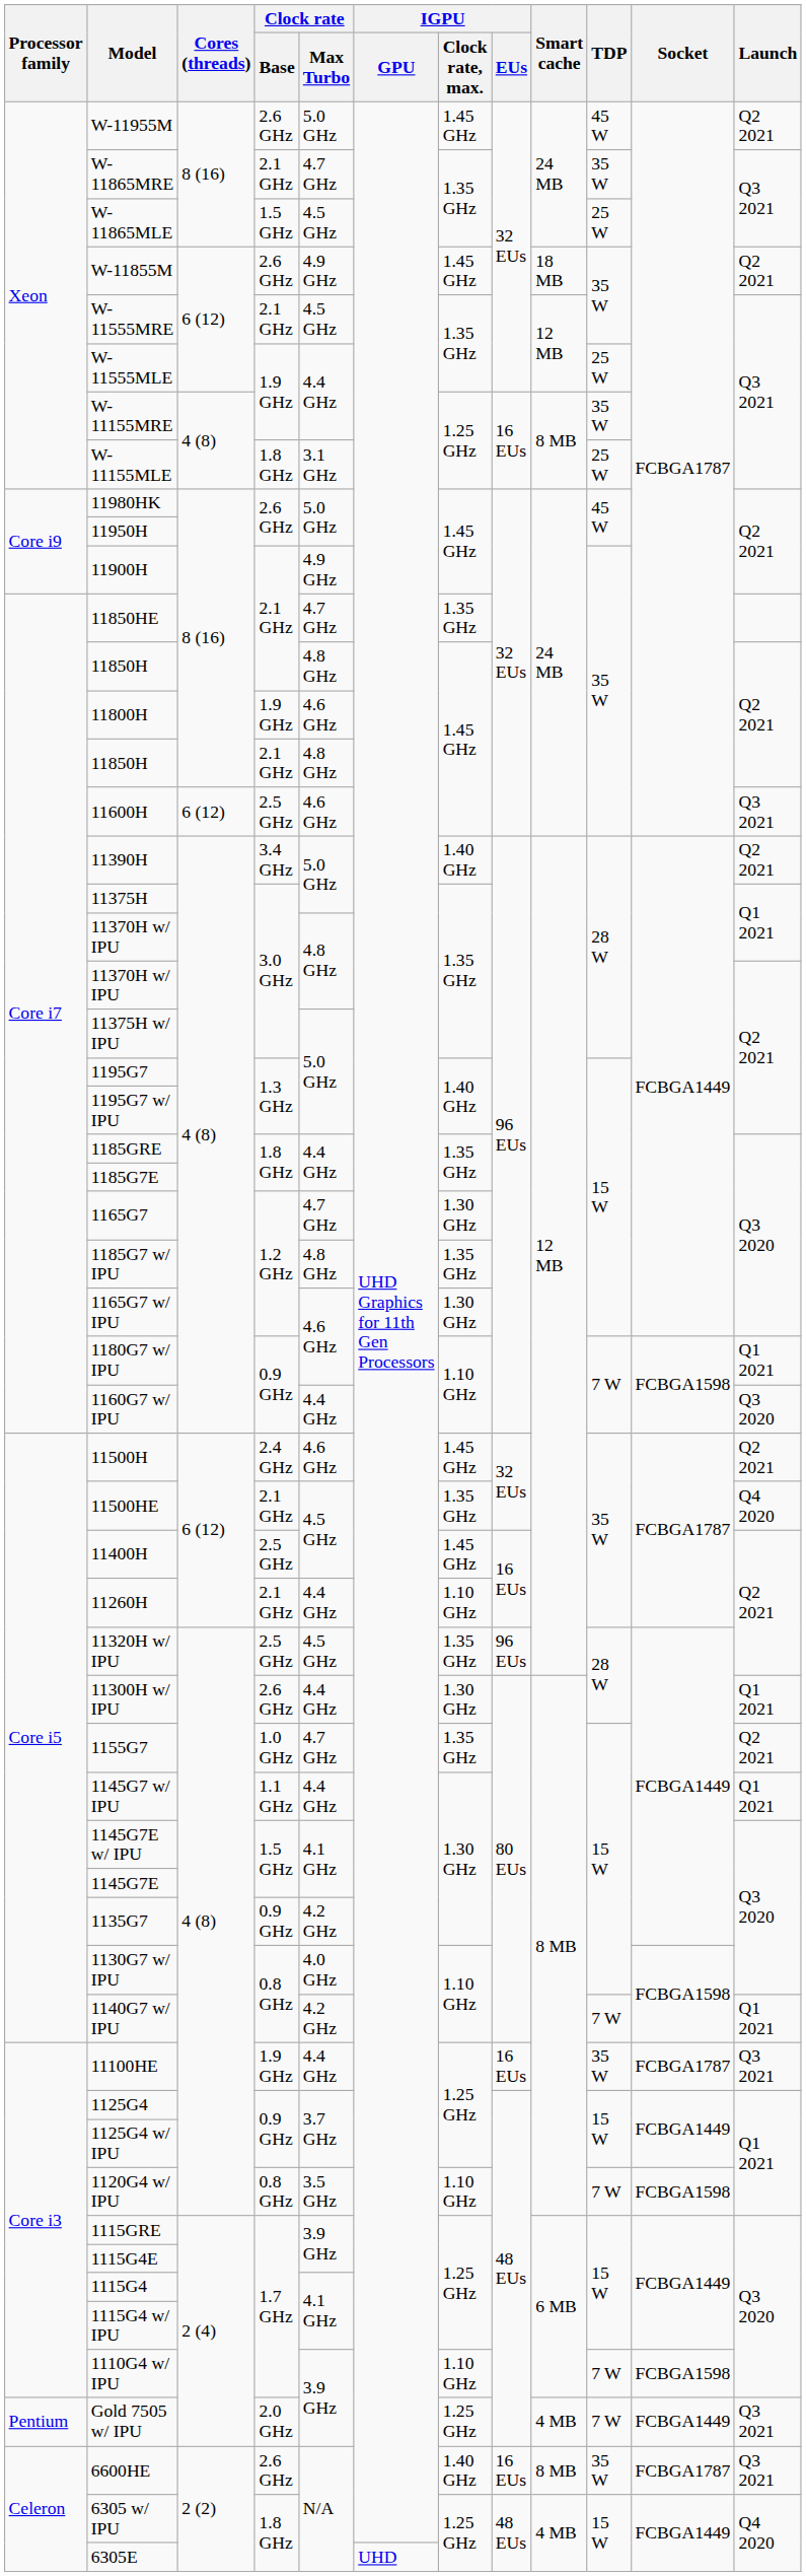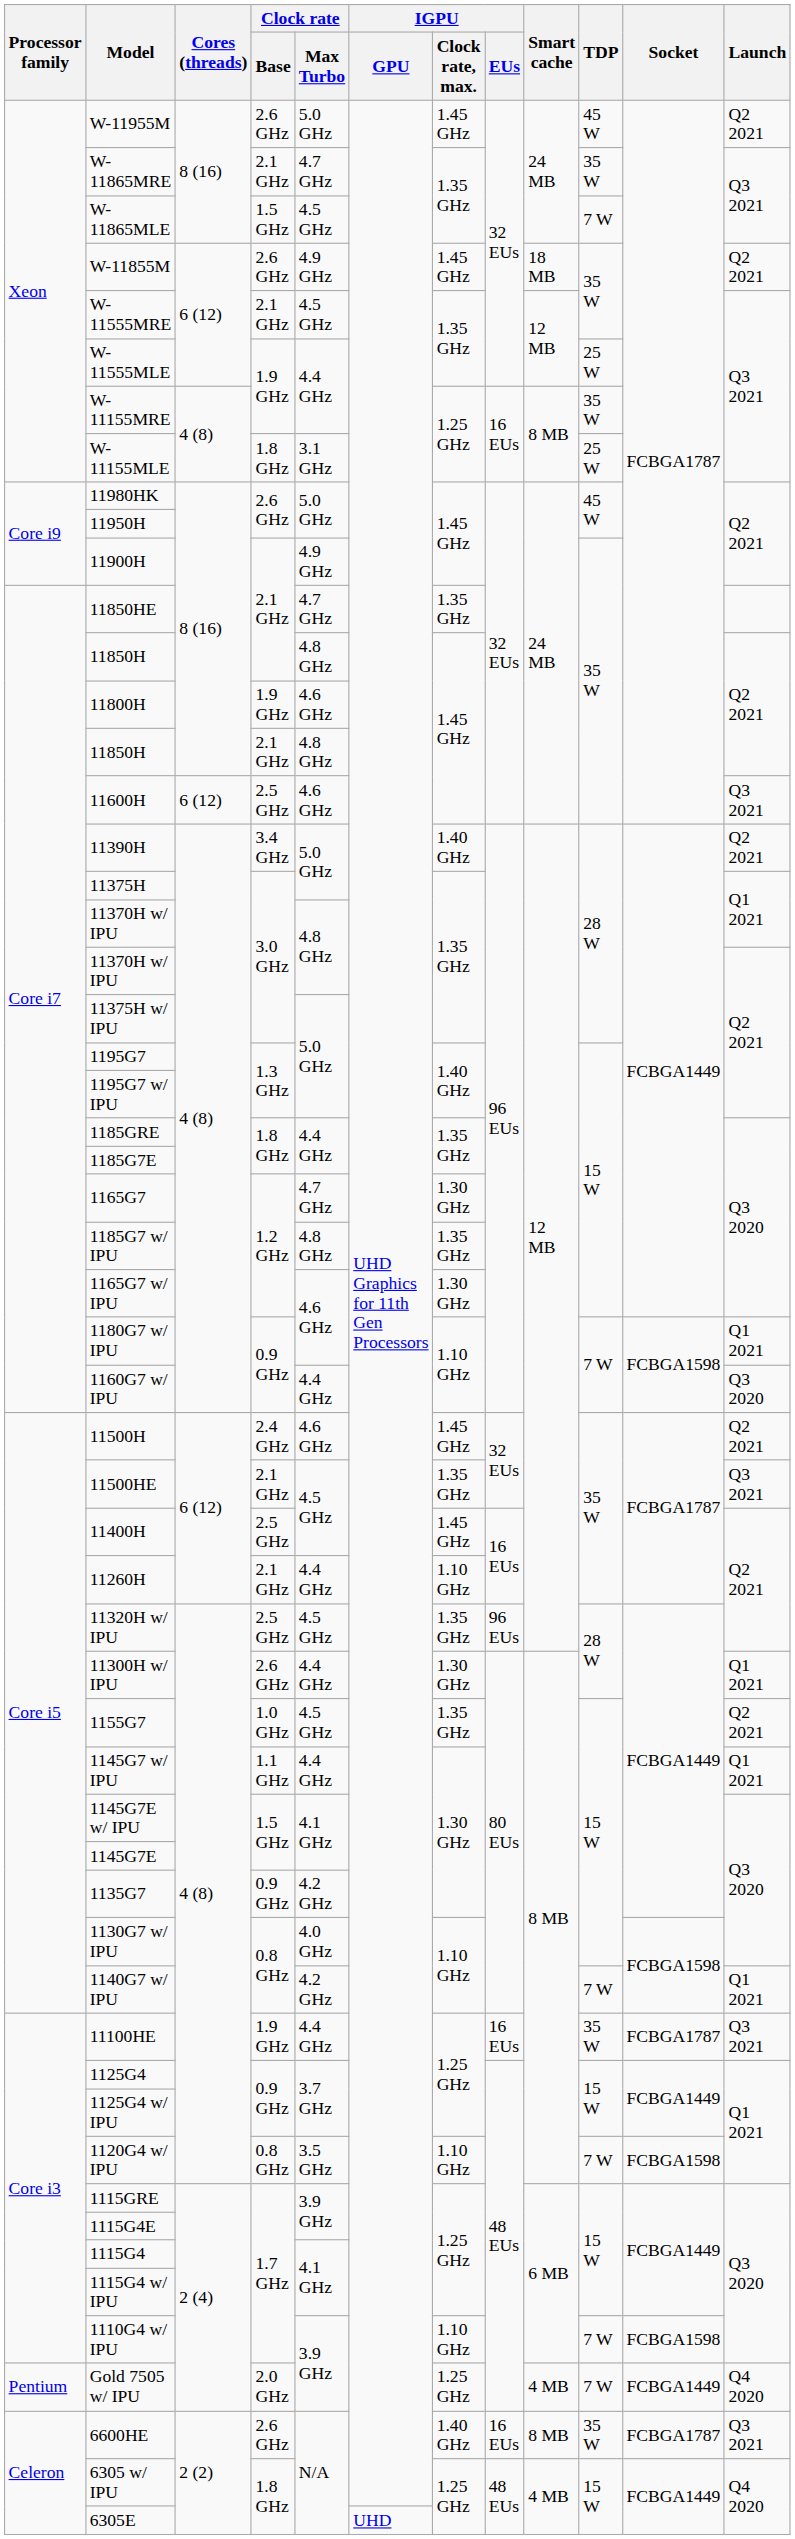 <table class="wikitable sortable sort-under">
 <tr>
 <th rowspan="2">Processor<br>family</th>
 <th rowspan="2">Model</th>
 <th rowspan="2"><a href='#'>Cores</a><br>(<a href='#'>threads</a>)</th>
 <th colspan="2"><a href='#'>Clock rate</a></th>
 <th colspan="3"><a href='#'>IGPU</a></th>
 <th rowspan="2">Smart<br>cache</th>
 <th rowspan="2">TDP</th>
 <th rowspan="2">Socket</th>
 <th rowspan="2">Launch</th>
 </tr>
 <tr>
 <th>Base</th>
 <th>Max<br><a href='#'>Turbo</a></th>
 <th><a href='#'>GPU</a></th>
 <th>Clock rate, max.</th>
 <th><a href='#'>EUs</a></th>
 </tr>
 <tr>
 <td rowspan="8"><a href='#'>Xeon</a></td>
 <td>W-11955M</td>
 <td rowspan="3">8 (16)</td>
 <td>2.6 GHz</td>
 <td>5.0 GHz</td>
 <td rowspan="55"><a href='#'>UHD Graphics</a><br><a href='#'>for 11th Gen</a><br><a href='#'>Processors</a></td>
 <td>1.45 GHz</td>
 <td rowspan="6">32 EUs</td>
 <td rowspan="3">24 MB</td>
 <td>45 W</td>
 <td rowspan="16">FCBGA1787</td>
 <td>Q2 2021</td>
 </tr>
 <tr>
 <td>W-11865MRE</td>
 <td>2.1 GHz</td>
 <td>4.7 GHz</td>
 <td rowspan="2">1.35 GHz</td>
 <td>35 W</td>
 <td rowspan="2">Q3 2021</td>
 </tr>
 <tr>
 <td>W-11865MLE</td>
 <td>1.5 GHz</td>
 <td>4.5 GHz</td>
-<td>25 W</td>
+<td>7 W</td>
 </tr>
 <tr>
 <td>W-11855M</td>
 <td rowspan="3">6 (12)</td>
 <td>2.6 GHz</td>
 <td>4.9 GHz</td>
 <td>1.45 GHz</td>
 <td>18 MB</td>
 <td rowspan="2">35 W</td>
 <td>Q2 2021</td>
 </tr>
 <tr>
 <td>W-11555MRE</td>
 <td>2.1 GHz</td>
 <td>4.5 GHz</td>
 <td rowspan="2">1.35 GHz</td>
 <td rowspan="2">12 MB</td>
 <td rowspan="4">Q3 2021</td>
 </tr>
 <tr>
 <td>W-11555MLE</td>
 <td rowspan="2">1.9 GHz</td>
 <td rowspan="2">4.4 GHz</td>
 <td>25 W</td>
 </tr>
 <tr>
 <td>W-11155MRE</td>
 <td rowspan="2">4 (8)</td>
 <td rowspan="2">1.25 GHz</td>
 <td rowspan="2">16 EUs</td>
 <td rowspan="2">8 MB</td>
 <td>35 W</td>
 </tr>
 <tr>
 <td>W-11155MLE</td>
 <td>1.8 GHz</td>
 <td>3.1 GHz</td>
 <td>25 W</td>
 </tr>
 <tr>
 <td rowspan="3"><a href='#'>Core i9</a></td>
 <td>11980HK</td>
 <td rowspan="7">8 (16)</td>
 <td rowspan="2">2.6 GHz</td>
 <td rowspan="2">5.0 GHz</td>
 <td rowspan="3">1.45 GHz</td>
 <td rowspan="8">32 EUs</td>
 <td rowspan="8">24 MB</td>
 <td rowspan="2">45 W</td>
 <td rowspan="3">Q2 2021</td>
 </tr>
 <tr>
 <td>11950H</td>
 </tr>
 <tr>
 <td>11900H</td>
 <td rowspan="3">2.1 GHz</td>
 <td>4.9 GHz</td>
 <td rowspan="6">35 W</td>
 </tr>
 <tr>
 <td rowspan="19"><a href='#'>Core i7</a></td>
 <td>11850HE</td>
 <td>4.7 GHz</td>
 <td>1.35 GHz</td>
 </tr>
 <tr>
 <td>11850H</td>
 <td>4.8 GHz</td>
 <td rowspan="4">1.45 GHz</td>
 <td rowspan="3">Q2 2021</td>
 </tr>
 <tr>
 <td>11800H</td>
 <td>1.9 GHz</td>
 <td>4.6 GHz</td>
 </tr>
 <tr>
 <td>11850H</td>
 <td>2.1 GHz</td>
 <td>4.8 GHz</td>
 </tr>
 <tr>
 <td>11600H</td>
 <td>6 (12)</td>
 <td>2.5 GHz</td>
 <td>4.6 GHz</td>
 <td>Q3 2021</td>
 </tr>
 <tr>
 <td>11390H</td>
 <td rowspan="14">4 (8)</td>
 <td>3.4 GHz</td>
 <td rowspan="2">5.0 GHz</td>
 <td>1.40 GHz</td>
 <td rowspan="14">96 EUs</td>
 <td rowspan="19">12 MB</td>
 <td rowspan="5">28 W</td>
 <td rowspan="12">FCBGA1449</td>
 <td>Q2 2021</td>
 </tr>
 <tr>
 <td>11375H</td>
 <td rowspan="4">3.0 GHz</td>
 <td rowspan="4">1.35 GHz</td>
 <td rowspan="2">Q1 2021</td>
 </tr>
 <tr>
 <td>11370H w/ IPU</td>
 <td rowspan="2">4.8 GHz</td>
 </tr>
 <tr>
 <td>11370H w/ IPU</td>
 <td rowspan="4">Q2 2021</td>
 </tr>
 <tr>
 <td>11375H w/ IPU</td>
 <td rowspan="3">5.0 GHz</td>
 </tr>
 <tr>
 <td>1195G7</td>
 <td rowspan="2">1.3 GHz</td>
 <td rowspan="2">1.40 GHz</td>
 <td rowspan="7">15 W</td>
 </tr>
 <tr>
 <td>1195G7 w/ IPU</td>
 </tr>
 <tr>
 <td>1185GRE</td>
 <td rowspan="2">1.8 GHz</td>
 <td rowspan="2">4.4 GHz</td>
 <td rowspan="2">1.35 GHz</td>
 <td rowspan="5">Q3 2020</td>
 </tr>
 <tr>
 <td>1185G7E</td>
 </tr>
 <tr>
 <td>1165G7</td>
 <td rowspan="3">1.2 GHz</td>
 <td>4.7 GHz</td>
 <td>1.30 GHz</td>
 </tr>
 <tr>
 <td>1185G7 w/ IPU</td>
 <td>4.8 GHz</td>
 <td>1.35 GHz</td>
 </tr>
 <tr>
 <td>1165G7 w/ IPU</td>
 <td rowspan="2">4.6 GHz</td>
 <td>1.30 GHz</td>
 </tr>
 <tr>
 <td>1180G7 w/ IPU</td>
 <td rowspan="2">0.9 GHz</td>
 <td rowspan="2">1.10 GHz</td>
 <td rowspan="2">7 W</td>
 <td rowspan="2">FCBGA1598</td>
 <td>Q1 2021</td>
 </tr>
 <tr>
 <td>1160G7 w/ IPU</td>
 <td>4.4 GHz</td>
 <td>Q3 2020</td>
 </tr>
 <tr>
 <td rowspan="13"><a href='#'>Core i5</a></td>
 <td>11500H</td>
 <td rowspan="4">6 (12)</td>
 <td>2.4 GHz</td>
 <td>4.6 GHz</td>
 <td>1.45 GHz</td>
 <td rowspan="2">32 EUs</td>
 <td rowspan="4">35 W</td>
 <td rowspan="4">FCBGA1787</td>
 <td>Q2 2021</td>
 </tr>
 <tr>
 <td>11500HE</td>
 <td>2.1 GHz</td>
 <td rowspan="2">4.5 GHz</td>
 <td>1.35 GHz</td>
-<td>Q4 2020</td>
+<td>Q3 2021</td>
 </tr>
 <tr>
 <td>11400H</td>
 <td>2.5 GHz</td>
 <td>1.45 GHz</td>
 <td rowspan="2">16 EUs</td>
 <td rowspan="3">Q2 2021</td>
 </tr>
 <tr>
 <td>11260H</td>
 <td>2.1 GHz</td>
 <td>4.4 GHz</td>
 <td>1.10 GHz</td>
 </tr>
 <tr>
 <td>11320H w/ IPU</td>
 <td rowspan="13">4 (8)</td>
 <td>2.5 GHz</td>
 <td>4.5 GHz</td>
 <td>1.35 GHz</td>
 <td>96 EUs</td>
 <td rowspan="2">28 W</td>
 <td rowspan="7">FCBGA1449</td>
 </tr>
 <tr>
 <td>11300H w/ IPU</td>
 <td>2.6 GHz</td>
 <td>4.4 GHz</td>
 <td>1.30 GHz</td>
 <td rowspan="8">80 EUs</td>
 <td rowspan="12">8 MB</td>
 <td>Q1 2021</td>
 </tr>
 <tr>
 <td>1155G7</td>
 <td>1.0 GHz</td>
-<td>4.7 GHz</td>
+<td>4.5 GHz</td>
 <td>1.35 GHz</td>
 <td rowspan="6">15 W</td>
 <td>Q2 2021</td>
 </tr>
 <tr>
 <td>1145G7 w/ IPU</td>
 <td>1.1 GHz</td>
 <td>4.4 GHz</td>
 <td rowspan="4">1.30 GHz</td>
 <td>Q1 2021</td>
 </tr>
 <tr>
 <td>1145G7E w/ IPU</td>
 <td rowspan="2">1.5 GHz</td>
 <td rowspan="2">4.1 GHz</td>
 <td rowspan="4">Q3 2020</td>
 </tr>
 <tr>
 <td>1145G7E</td>
 </tr>
 <tr>
 <td>1135G7</td>
 <td>0.9 GHz</td>
 <td>4.2 GHz</td>
 </tr>
 <tr>
 <td>1130G7 w/ IPU</td>
 <td rowspan="2">0.8 GHz</td>
 <td>4.0 GHz</td>
 <td rowspan="2">1.10 GHz</td>
 <td rowspan="2">FCBGA1598</td>
 </tr>
 <tr>
 <td>1140G7 w/ IPU</td>
 <td>4.2 GHz</td>
 <td>7 W</td>
 <td>Q1 2021</td>
 </tr>
 <tr>
 <td rowspan="9"><a href='#'>Core i3</a></td>
 <td>11100HE</td>
 <td>1.9 GHz</td>
 <td>4.4 GHz</td>
 <td rowspan="3">1.25 GHz</td>
 <td>16 EUs</td>
 <td>35 W</td>
 <td>FCBGA1787</td>
 <td>Q3 2021</td>
 </tr>
 <tr>
 <td>1125G4</td>
 <td rowspan="2">0.9 GHz</td>
 <td rowspan="2">3.7 GHz</td>
 <td rowspan="9">48 EUs</td>
 <td rowspan="2">15 W</td>
 <td rowspan="2">FCBGA1449</td>
 <td rowspan="3">Q1 2021</td>
 </tr>
 <tr>
 <td>1125G4 w/ IPU</td>
 </tr>
 <tr>
 <td>1120G4 w/ IPU</td>
 <td>0.8 GHz</td>
 <td>3.5 GHz</td>
 <td>1.10 GHz</td>
 <td>7 W</td>
 <td>FCBGA1598</td>
 </tr>
 <tr>
 <td>1115GRE</td>
 <td rowspan="6">2 (4)</td>
 <td rowspan="5">1.7 GHz</td>
 <td rowspan="2">3.9 GHz</td>
 <td rowspan="4">1.25 GHz</td>
 <td rowspan="5">6 MB</td>
 <td rowspan="4">15 W</td>
 <td rowspan="4">FCBGA1449</td>
 <td rowspan="5">Q3 2020</td>
 </tr>
 <tr>
 <td>1115G4E</td>
 </tr>
 <tr>
 <td>1115G4</td>
 <td rowspan="2">4.1 GHz</td>
 </tr>
 <tr>
 <td>1115G4 w/ IPU</td>
 </tr>
 <tr>
 <td>1110G4 w/ IPU</td>
 <td rowspan="2">3.9 GHz</td>
 <td>1.10 GHz</td>
 <td>7 W</td>
 <td>FCBGA1598</td>
 </tr>
 <tr>
 <td><a href='#'>Pentium</a></td>
 <td>Gold 7505 w/ IPU</td>
 <td>2.0 GHz</td>
 <td>1.25 GHz</td>
 <td>4 MB</td>
 <td>7 W</td>
 <td>FCBGA1449</td>
-<td>Q3 2021</td>
+<td>Q4 2020</td>
 </tr>
 <tr>
 <td rowspan="3"><a href='#'>Celeron</a></td>
 <td>6600HE</td>
 <td rowspan="3">2 (2)</td>
 <td>2.6 GHz</td>
 <td rowspan="3">N/A</td>
 <td>1.40 GHz</td>
 <td>16 EUs</td>
 <td>8 MB</td>
 <td>35 W</td>
 <td>FCBGA1787</td>
 <td>Q3 2021</td>
 </tr>
 <tr>
 <td>6305 w/ IPU</td>
 <td rowspan="2">1.8 GHz</td>
 <td rowspan="2">1.25 GHz</td>
 <td rowspan="2">48 EUs</td>
 <td rowspan="2">4 MB</td>
 <td rowspan="2">15 W</td>
 <td rowspan="2">FCBGA1449</td>
 <td rowspan="2">Q4 2020</td>
 </tr>
 <tr>
 <td>6305E</td>
 <td><a href='#'>UHD</a></td>
 </tr>
 </table>
